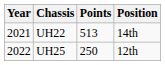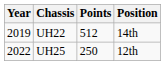 <table class="wikitable">
 <tr>
 <th>Year</th>
 <th>Chassis</th>
 <th>Points</th>
 <th>Position</th>
 </tr>
 <tr>
-<td>2021</td>
+<td>2019</td>
 <td>UH22</td>
-<td>513</td>
+<td>512</td>
 <td>14th</td>
 </tr>
 <tr>
 <td>2022</td>
 <td>UH25</td>
 <td>250</td>
 <td>12th</td>
 </tr>
 </table>
